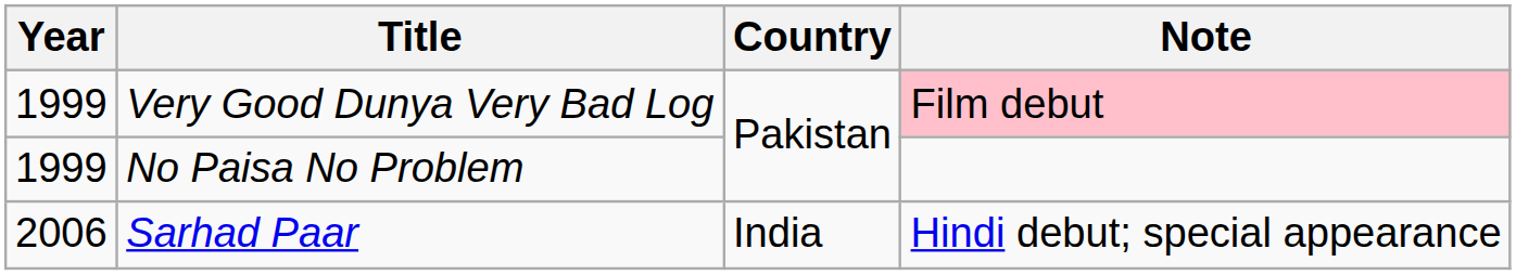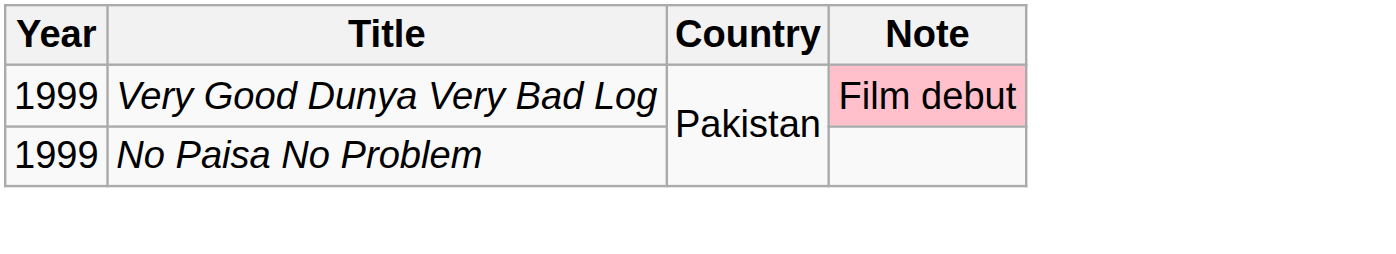 <table class="wikitable">
 <tr>
 <th>Year</th>
 <th>Title</th>
 <th>Country</th>
 <th>Note</th>
 </tr>
 <tr>
 <td>1999</td>
 <td><em>Very Good Dunya Very Bad Log</em></td>
 <td rowspan="2">Pakistan</td>
 <td style="background: pink;">Film debut</td>
 </tr>
 <tr>
 <td>1999</td>
 <td><em>No Paisa No Problem</em></td>
 <td></td>
 </tr>
-<tr>
-<td>2006</td>
-<td><em><a href='#'>Sarhad Paar</a></em></td>
-<td>India</td>
-<td><a href='#'>Hindi</a> debut; special appearance</td>
-</tr>
 </table>
